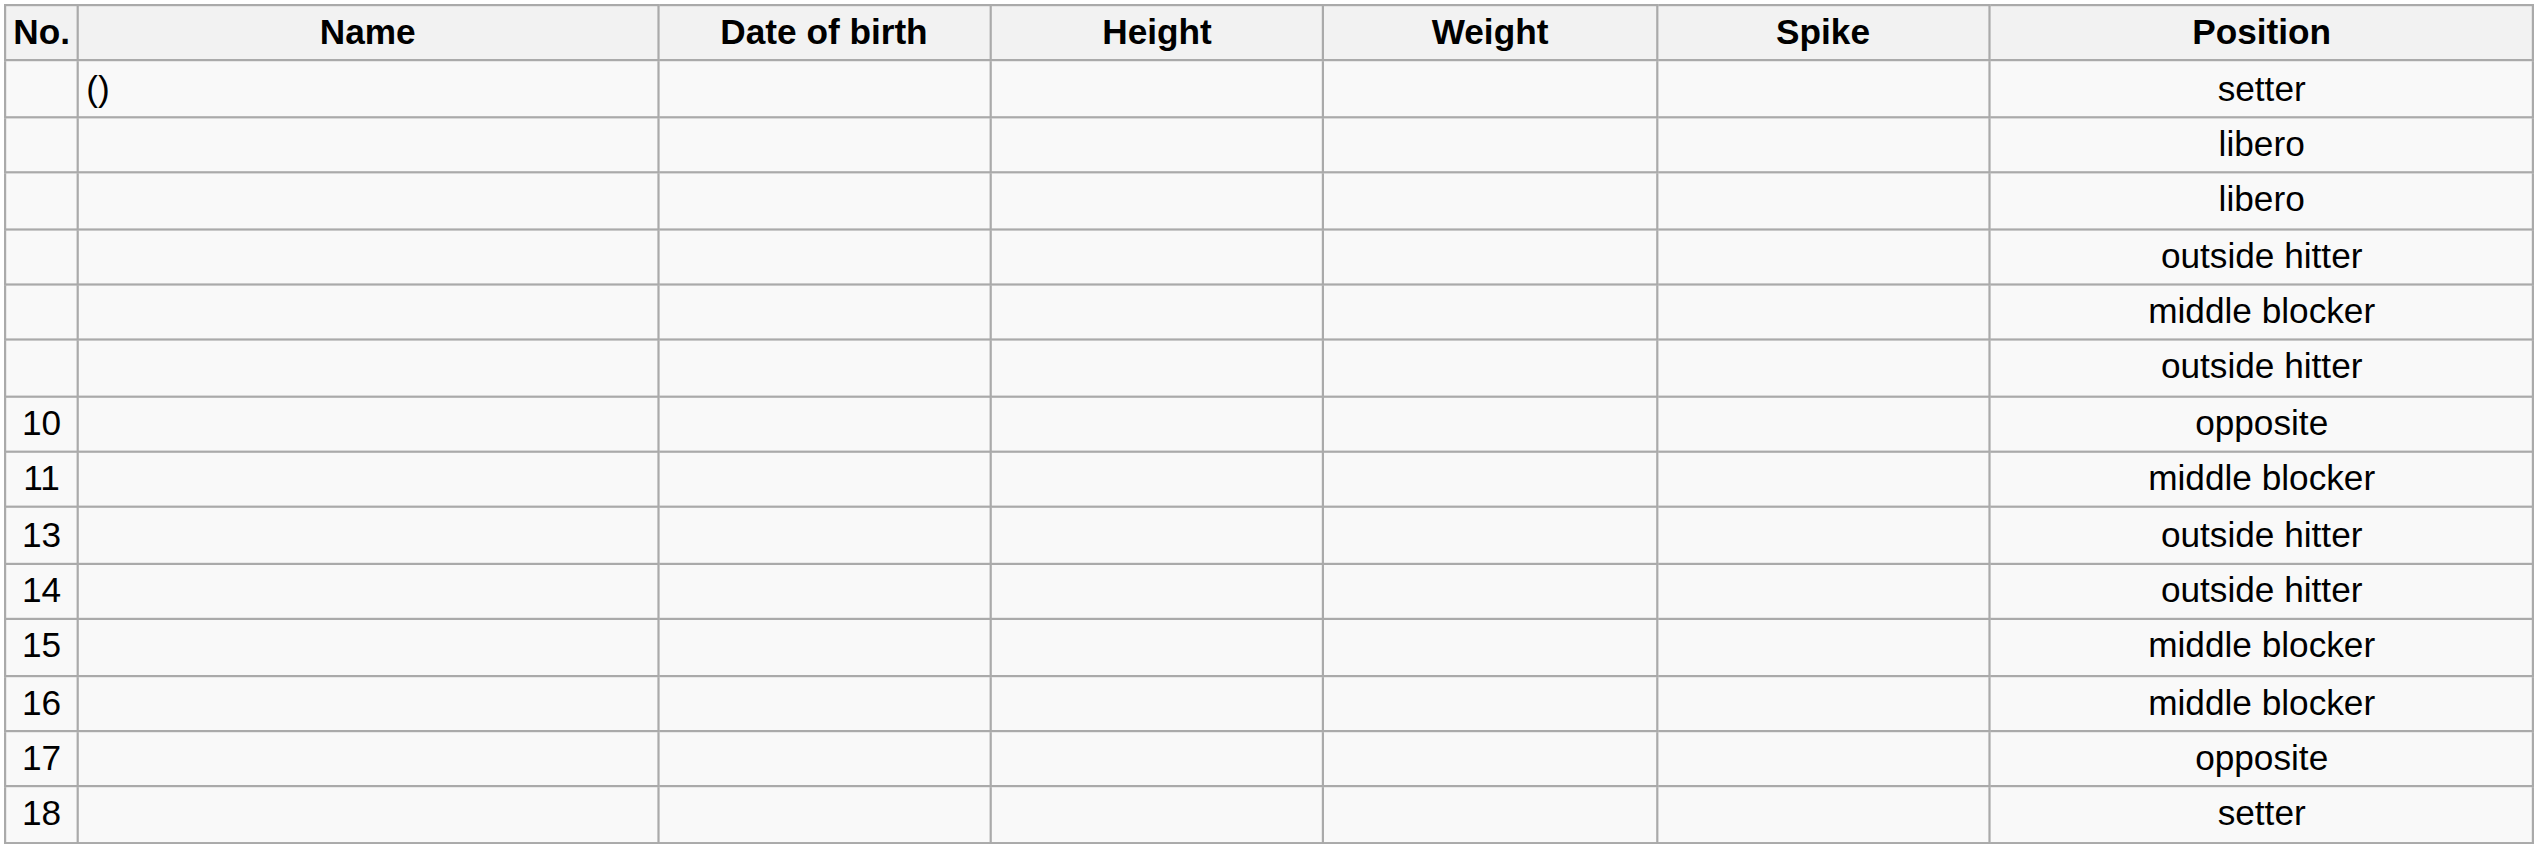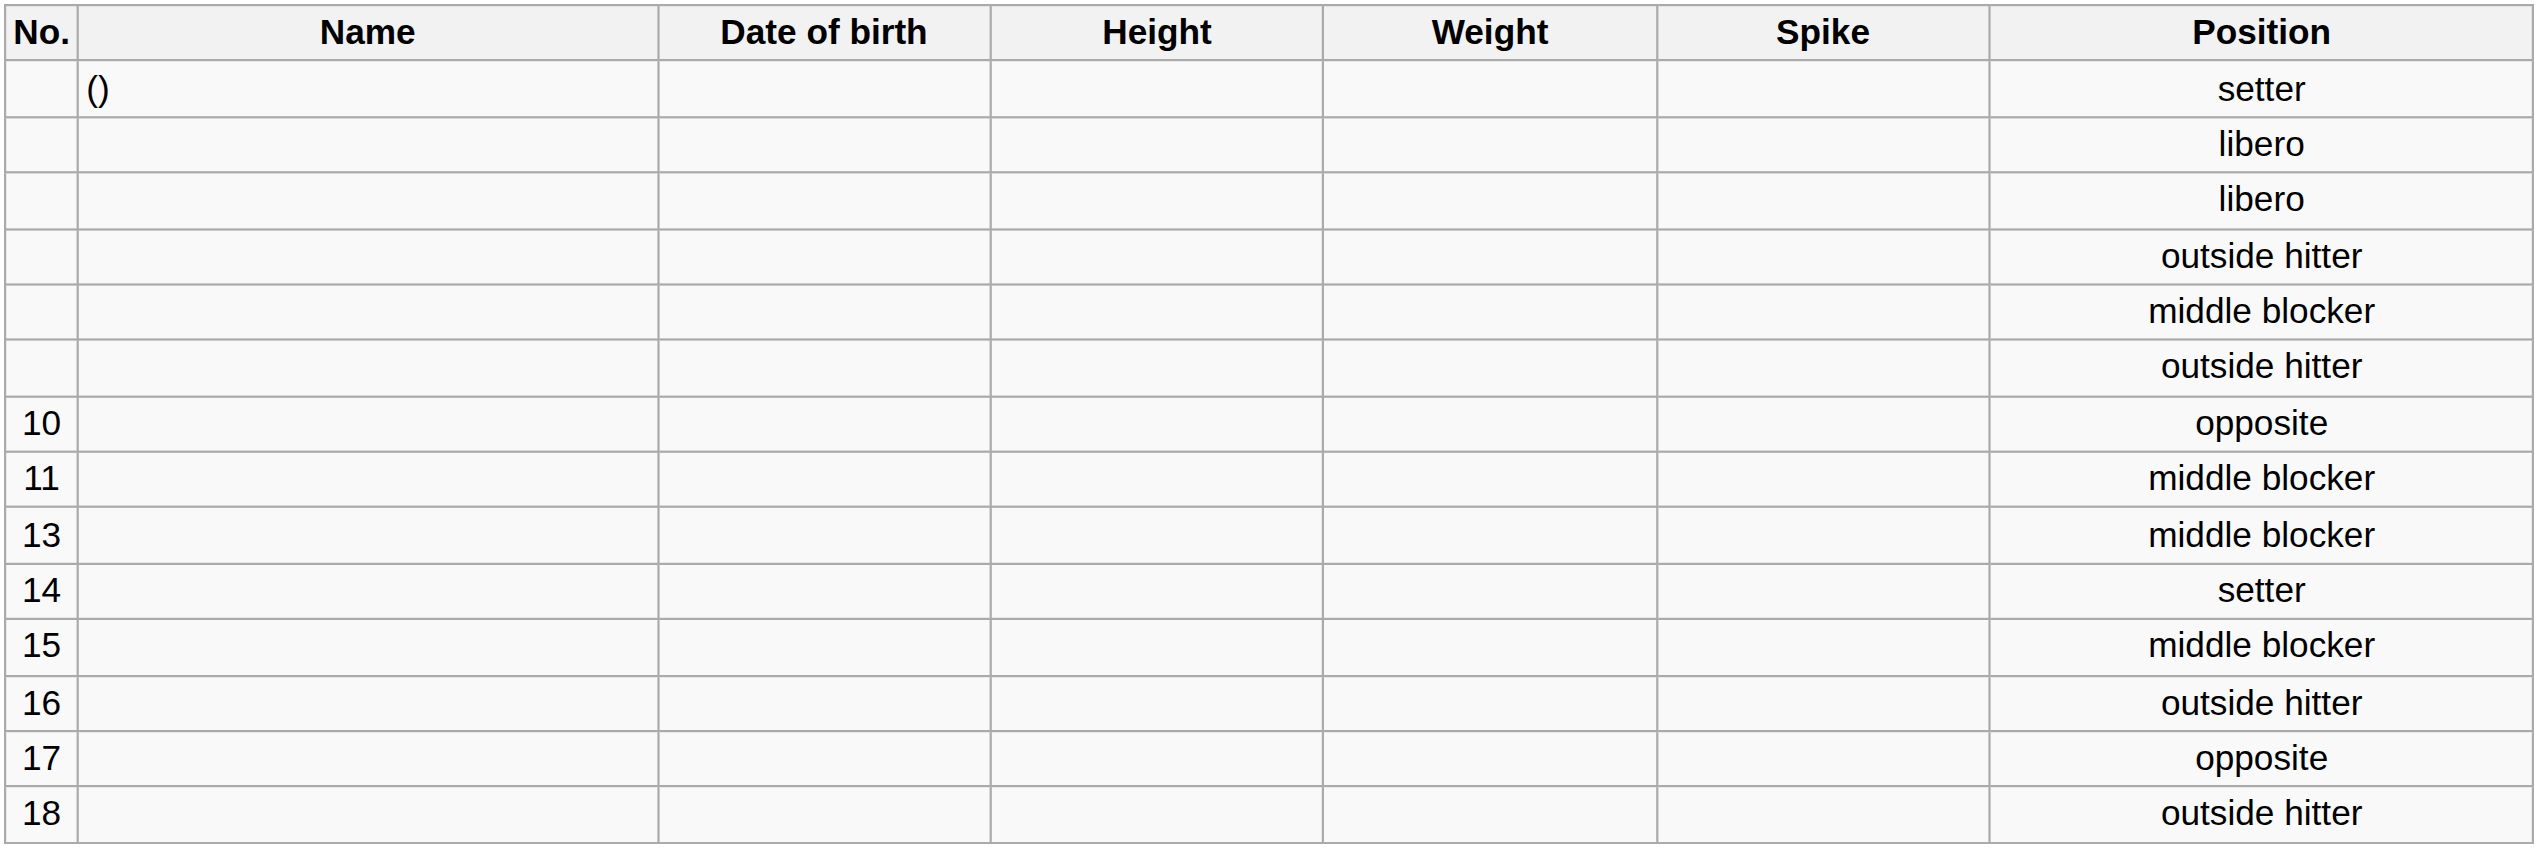 <table class="wikitable sortable" style="font-size:100%; text-align:center;">
 <tr>
 <th>No.</th>
 <th style="width:16em">Name</th>
 <th style="width:9em">Date of birth</th>
 <th style="width:9em">Height</th>
 <th style="width:9em">Weight</th>
 <th style="width:9em">Spike</th>
 <th style="width:15em">Position</th>
 </tr>
 <tr>
 <td></td>
 <td align=left>  ()</td>
 <td align=right></td>
 <td></td>
 <td></td>
 <td></td>
 <td>setter</td>
 </tr>
 <tr>
 <td></td>
 <td align=left> </td>
 <td align=right></td>
 <td></td>
 <td></td>
 <td></td>
 <td>libero</td>
 </tr>
 <tr>
 <td></td>
 <td align=left> </td>
 <td align=right></td>
 <td></td>
 <td></td>
 <td></td>
 <td>libero</td>
 </tr>
 <tr>
 <td></td>
 <td align=left> </td>
 <td align=right></td>
 <td></td>
 <td></td>
 <td></td>
 <td>outside hitter</td>
 </tr>
 <tr>
 <td></td>
 <td align=left> </td>
 <td align=right></td>
 <td></td>
 <td></td>
 <td></td>
 <td>middle blocker</td>
 </tr>
 <tr>
 <td></td>
 <td align=left> </td>
 <td align=right></td>
 <td></td>
 <td></td>
 <td></td>
 <td>outside hitter</td>
 </tr>
 <tr>
 <td>10</td>
 <td align=left> </td>
 <td align=right></td>
 <td></td>
 <td></td>
 <td></td>
 <td>opposite</td>
 </tr>
 <tr>
 <td>11</td>
 <td align=left> </td>
 <td align=right></td>
 <td></td>
 <td></td>
 <td></td>
 <td>middle blocker</td>
 </tr>
 <tr>
 <td>13</td>
 <td align=left> </td>
 <td align=right></td>
 <td></td>
 <td></td>
 <td></td>
-<td>outside hitter</td>
+<td>middle blocker</td>
 </tr>
 <tr>
 <td>14</td>
 <td align=left> </td>
 <td align=right></td>
 <td></td>
 <td></td>
 <td></td>
-<td>outside hitter</td>
+<td>setter</td>
 </tr>
 <tr>
 <td>15</td>
 <td align=left> </td>
 <td align=right></td>
 <td></td>
 <td></td>
 <td></td>
 <td>middle blocker</td>
 </tr>
 <tr>
 <td>16</td>
 <td align=left> </td>
 <td align=right></td>
 <td></td>
 <td></td>
 <td></td>
-<td>middle blocker</td>
+<td>outside hitter</td>
 </tr>
 <tr>
 <td>17</td>
 <td align=left> </td>
 <td align=right></td>
 <td></td>
 <td></td>
 <td></td>
 <td>opposite</td>
 </tr>
 <tr>
 <td>18</td>
 <td align=left> </td>
 <td align=right></td>
 <td></td>
 <td></td>
 <td></td>
-<td>setter</td>
+<td>outside hitter</td>
 </tr>
 <tr>
 </tr>
 </table>
